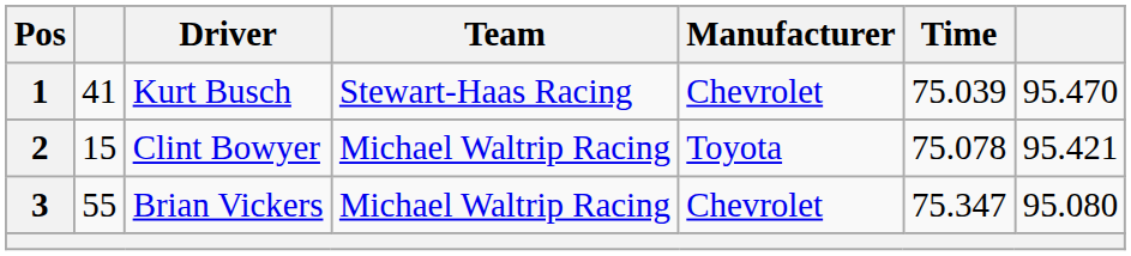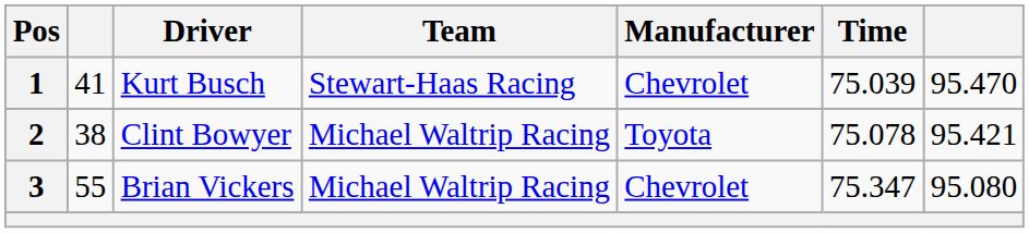 <table class="wikitable" style="font-size:95%">
 <tr>
 <th>Pos</th>
 <th></th>
 <th>Driver</th>
 <th>Team</th>
 <th>Manufacturer</th>
 <th>Time</th>
 <th></th>
 </tr>
 <tr>
 <th>1</th>
 <td>41</td>
 <td><a href='#'>Kurt Busch</a></td>
 <td><a href='#'>Stewart-Haas Racing</a></td>
 <td><a href='#'>Chevrolet</a></td>
 <td>75.039</td>
 <td>95.470</td>
 </tr>
 <tr>
 <th>2</th>
-<td>15</td>
+<td>38</td>
 <td><a href='#'>Clint Bowyer</a></td>
 <td><a href='#'>Michael Waltrip Racing</a></td>
 <td><a href='#'>Toyota</a></td>
 <td>75.078</td>
 <td>95.421</td>
 </tr>
 <tr>
 <th>3</th>
 <td>55</td>
 <td><a href='#'>Brian Vickers</a></td>
 <td><a href='#'>Michael Waltrip Racing</a></td>
 <td><a href='#'>Chevrolet</a></td>
 <td>75.347</td>
 <td>95.080</td>
 </tr>
 <tr>
 <th colspan="7"></th>
 </tr>
 </table>
